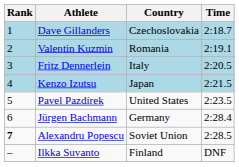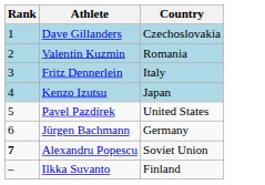 <table class="wikitable">
 <tr>
 <th>Rank</th>
 <th>Athlete</th>
 <th>Country</th>
-<th>Time</th>
 </tr>
 <tr bgcolor=lightblue>
 <td>1</td>
 <td><a href='#'>Dave Gillanders</a></td>
 <td>Czechoslovakia</td>
-<td>2:18.7</td>
 </tr>
 <tr bgcolor=lightblue>
 <td>2</td>
 <td><a href='#'>Valentin Kuzmin</a></td>
 <td>Romania</td>
-<td>2:19.1</td>
 </tr>
 <tr bgcolor=lightblue>
 <td>3</td>
 <td><a href='#'>Fritz Dennerlein</a></td>
 <td>Italy</td>
-<td>2:20.5</td>
 </tr>
 <tr bgcolor=lightblue>
 <td>4</td>
 <td><a href='#'>Kenzo Izutsu</a></td>
 <td>Japan</td>
-<td>2:21.5</td>
 </tr>
 <tr>
 <td>5</td>
 <td><a href='#'>Pavel Pazdírek</a></td>
 <td>United States</td>
-<td>2:23.5</td>
 </tr>
 <tr>
 <td>6</td>
 <td><a href='#'>Jürgen Bachmann</a></td>
 <td>Germany</td>
-<td>2:28.4</td>
 </tr>
 <tr>
 <td><strong>7</strong></td>
 <td><a href='#'>Alexandru Popescu</a></td>
 <td>Soviet Union</td>
-<td>2:28.5</td>
 </tr>
 <tr>
 <td>–</td>
 <td><a href='#'>Ilkka Suvanto</a></td>
 <td>Finland</td>
-<td>DNF</td>
 </tr>
 </table>
